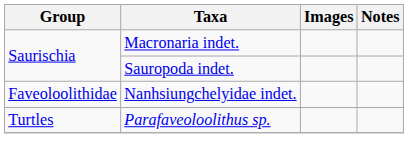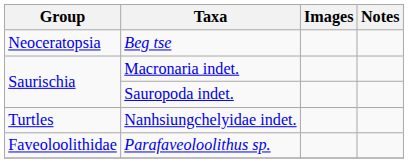 <table class="wikitable sortable">
 <tr>
 <th>Group</th>
 <th>Taxa</th>
 <th>Images</th>
 <th>Notes</th>
+</tr>
+<tr>
+<td><a href='#'>Neoceratopsia</a></td>
+<td><em><a href='#'>Beg tse</a></em></td>
+<td></td>
+<td align=center></td>
 </tr>
 <tr>
 <td rowspan=2><a href='#'>Saurischia</a></td>
 <td><a href='#'>Macronaria indet.</a></td>
 <td></td>
 <td align=center></td>
 </tr>
 <tr>
 <td><a href='#'>Sauropoda indet.</a></td>
 <td></td>
 <td align=center></td>
 </tr>
 <tr>
-<td><a href='#'>Faveoloolithidae</a></td>
+<td><a href='#'>Turtles</a></td>
 <td><a href='#'>Nanhsiungchelyidae indet.</a></td>
 <td></td>
 <td align=center></td>
 </tr>
 <tr>
-<td><a href='#'>Turtles</a></td>
+<td><a href='#'>Faveoloolithidae</a></td>
 <td><em><a href='#'>Parafaveoloolithus sp.</a></em></td>
 <td></td>
 <td align=center></td>
 </tr>
 <tr>
 </tr>
 </table>
